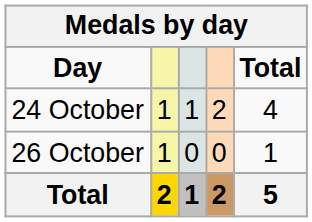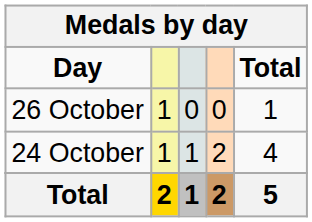 <table class="wikitable" style="font-size:85%; float:right">
 <tr align=center>
 <th colspan=5>Medals by day</th>
 </tr>
 <tr align=center>
 <td><strong>Day</strong></td>
 <td bgcolor=#f7f6a8></td>
 <td bgcolor=#dce5e5></td>
 <td bgcolor=#ffdab9></td>
 <td><strong>Total</strong></td>
 </tr>
 <tr align=center>
+<td>26 October</td>
+<td bgcolor=#f7f6a8>1</td>
+<td bgcolor=#dce5e5>0</td>
+<td bgcolor=#ffdab9>0</td>
+<td>1</td>
+</tr>
+<tr align=center>
 <td>24 October</td>
 <td bgcolor=#f7f6a8>1</td>
 <td bgcolor=#dce5e5>1</td>
 <td bgcolor=#ffdab9>2</td>
 <td>4</td>
-</tr>
-<tr align=center>
-<td>26 October</td>
-<td bgcolor=#f7f6a8>1</td>
-<td bgcolor=#dce5e5>0</td>
-<td bgcolor=#ffdab9>0</td>
-<td>1</td>
 </tr>
 <tr align=center>
 </tr>
 <tr>
 <th>Total</th>
 <th style=background:gold>2</th>
 <th style=background:silver>1</th>
 <th style=background:#c96>2</th>
 <th>5</th>
 </tr>
 </table>
